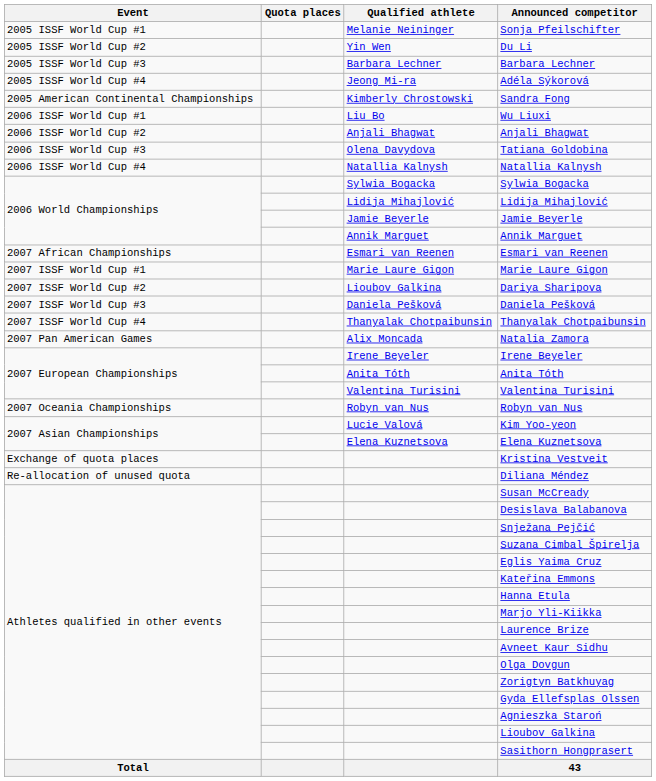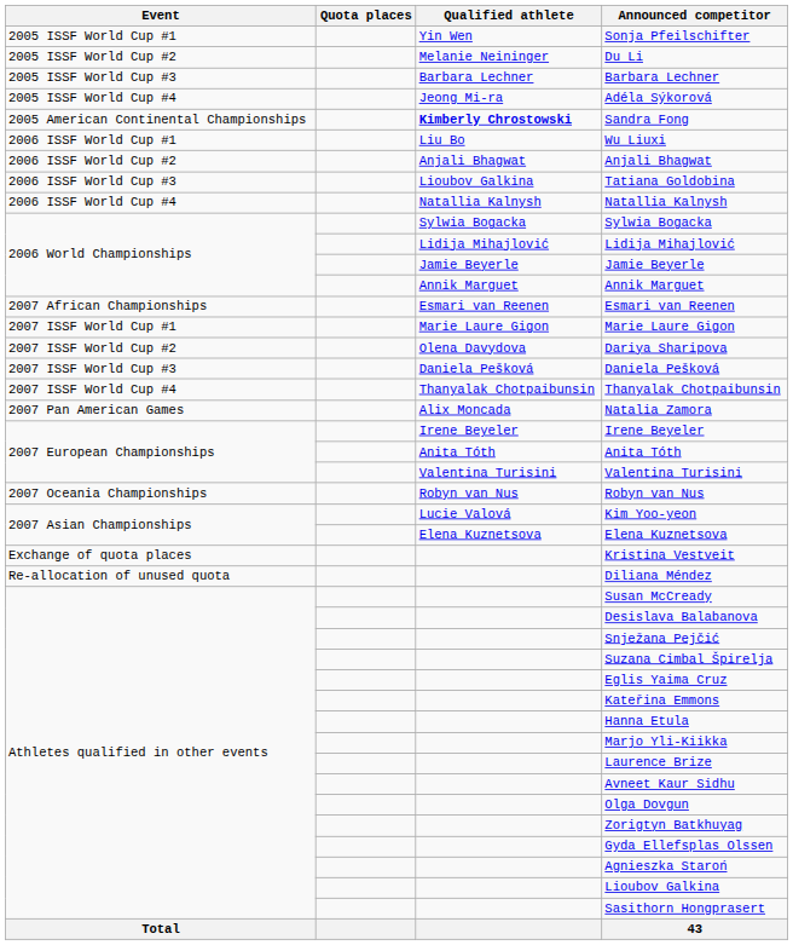 <table class=wikitable style="text-align:left" width=800>
 <tr>
 <th>Event</th>
 <th>Quota places</th>
 <th>Qualified athlete</th>
 <th>Announced competitor</th>
 </tr>
 <tr>
 <td>2005 ISSF World Cup #1</td>
 <td></td>
-<td><a href='#'>Melanie Neininger</a></td>
+<td><a href='#'>Yin Wen</a></td>
 <td><a href='#'>Sonja Pfeilschifter</a></td>
 </tr>
 <tr>
 <td>2005 ISSF World Cup #2</td>
 <td></td>
-<td><a href='#'>Yin Wen</a></td>
+<td><a href='#'>Melanie Neininger</a></td>
 <td><a href='#'>Du Li</a></td>
 </tr>
 <tr>
 <td>2005 ISSF World Cup #3</td>
 <td></td>
 <td><a href='#'>Barbara Lechner</a></td>
 <td><a href='#'>Barbara Lechner</a></td>
 </tr>
 <tr>
 <td>2005 ISSF World Cup #4</td>
 <td></td>
 <td><a href='#'>Jeong Mi-ra</a></td>
 <td><a href='#'>Adéla Sýkorová</a></td>
 </tr>
 <tr>
 <td>2005 American Continental Championships</td>
 <td></td>
-<td><a href='#'>Kimberly Chrostowski</a></td>
+<td><strong><a href='#'>Kimberly Chrostowski</a></strong></td>
 <td><a href='#'>Sandra Fong</a></td>
 </tr>
 <tr>
 <td>2006 ISSF World Cup #1</td>
 <td></td>
 <td><a href='#'>Liu Bo</a></td>
 <td><a href='#'>Wu Liuxi</a></td>
 </tr>
 <tr>
 <td>2006 ISSF World Cup #2</td>
 <td></td>
 <td><a href='#'>Anjali Bhagwat</a></td>
 <td><a href='#'>Anjali Bhagwat</a></td>
 </tr>
 <tr>
 <td>2006 ISSF World Cup #3</td>
 <td></td>
-<td><a href='#'>Olena Davydova</a></td>
+<td><a href='#'>Lioubov Galkina</a></td>
 <td><a href='#'>Tatiana Goldobina</a></td>
 </tr>
 <tr>
 <td>2006 ISSF World Cup #4</td>
 <td></td>
 <td><a href='#'>Natallia Kalnysh</a></td>
 <td><a href='#'>Natallia Kalnysh</a></td>
 </tr>
 <tr>
 <td rowspan="4">2006 World Championships</td>
 <td></td>
 <td><a href='#'>Sylwia Bogacka</a></td>
 <td><a href='#'>Sylwia Bogacka</a></td>
 </tr>
 <tr>
 <td></td>
 <td><a href='#'>Lidija Mihajlović</a></td>
 <td><a href='#'>Lidija Mihajlović</a></td>
 </tr>
 <tr>
 <td></td>
 <td><a href='#'>Jamie Beyerle</a></td>
 <td><a href='#'>Jamie Beyerle</a></td>
 </tr>
 <tr>
 <td></td>
 <td><a href='#'>Annik Marguet</a></td>
 <td><a href='#'>Annik Marguet</a></td>
 </tr>
 <tr>
 <td>2007 African Championships</td>
 <td></td>
 <td><a href='#'>Esmari van Reenen</a></td>
 <td><a href='#'>Esmari van Reenen</a></td>
 </tr>
 <tr>
 <td>2007 ISSF World Cup #1</td>
 <td></td>
 <td><a href='#'>Marie Laure Gigon</a></td>
 <td><a href='#'>Marie Laure Gigon</a></td>
 </tr>
 <tr>
 <td>2007 ISSF World Cup #2</td>
 <td></td>
-<td><a href='#'>Lioubov Galkina</a></td>
+<td><a href='#'>Olena Davydova</a></td>
 <td><a href='#'>Dariya Sharipova</a></td>
 </tr>
 <tr>
 <td>2007 ISSF World Cup #3</td>
 <td></td>
 <td><a href='#'>Daniela Pešková</a></td>
 <td><a href='#'>Daniela Pešková</a></td>
 </tr>
 <tr>
 <td>2007 ISSF World Cup #4</td>
 <td></td>
 <td><a href='#'>Thanyalak Chotpaibunsin</a></td>
 <td><a href='#'>Thanyalak Chotpaibunsin</a></td>
 </tr>
 <tr>
 <td>2007 Pan American Games</td>
 <td></td>
 <td><a href='#'>Alix Moncada</a></td>
 <td><a href='#'>Natalia Zamora</a></td>
 </tr>
 <tr>
 <td rowspan="3">2007 European Championships</td>
 <td></td>
 <td><a href='#'>Irene Beyeler</a></td>
 <td><a href='#'>Irene Beyeler</a></td>
 </tr>
 <tr>
 <td></td>
 <td><a href='#'>Anita Tóth</a></td>
 <td><a href='#'>Anita Tóth</a></td>
 </tr>
 <tr>
 <td></td>
 <td><a href='#'>Valentina Turisini</a></td>
 <td><a href='#'>Valentina Turisini</a></td>
 </tr>
 <tr>
 <td>2007 Oceania Championships</td>
 <td></td>
 <td><a href='#'>Robyn van Nus</a></td>
 <td><a href='#'>Robyn van Nus</a></td>
 </tr>
 <tr>
 <td rowspan="2">2007 Asian Championships</td>
 <td></td>
 <td><a href='#'>Lucie Valová</a></td>
 <td><a href='#'>Kim Yoo-yeon</a></td>
 </tr>
 <tr>
 <td></td>
 <td><a href='#'>Elena Kuznetsova</a></td>
 <td><a href='#'>Elena Kuznetsova</a></td>
 </tr>
 <tr>
 <td>Exchange of quota places</td>
 <td></td>
 <td></td>
 <td><a href='#'>Kristina Vestveit</a></td>
 </tr>
 <tr>
 <td>Re-allocation of unused quota</td>
 <td></td>
 <td></td>
 <td><a href='#'>Diliana Méndez</a></td>
 </tr>
 <tr>
 <td rowspan="16">Athletes qualified in other events</td>
 <td></td>
 <td></td>
 <td><a href='#'>Susan McCready</a></td>
 </tr>
 <tr>
 <td></td>
 <td></td>
 <td><a href='#'>Desislava Balabanova</a></td>
 </tr>
 <tr>
 <td></td>
 <td></td>
 <td><a href='#'>Snježana Pejčić</a></td>
 </tr>
 <tr>
 <td></td>
 <td></td>
 <td><a href='#'>Suzana Cimbal Špirelja</a></td>
 </tr>
 <tr>
 <td></td>
 <td></td>
 <td><a href='#'>Eglis Yaima Cruz</a></td>
 </tr>
 <tr>
 <td></td>
 <td></td>
 <td><a href='#'>Kateřina Emmons</a></td>
 </tr>
 <tr>
 <td></td>
 <td></td>
 <td><a href='#'>Hanna Etula</a></td>
 </tr>
 <tr>
 <td></td>
 <td></td>
 <td><a href='#'>Marjo Yli-Kiikka</a></td>
 </tr>
 <tr>
 <td></td>
 <td></td>
 <td><a href='#'>Laurence Brize</a></td>
 </tr>
 <tr>
 <td></td>
 <td></td>
 <td><a href='#'>Avneet Kaur Sidhu</a></td>
 </tr>
 <tr>
 <td></td>
 <td></td>
 <td><a href='#'>Olga Dovgun</a></td>
 </tr>
 <tr>
 <td></td>
 <td></td>
 <td><a href='#'>Zorigtyn Batkhuyag</a></td>
 </tr>
 <tr>
 <td></td>
 <td></td>
 <td><a href='#'>Gyda Ellefsplas Olssen</a></td>
 </tr>
 <tr>
 <td></td>
 <td></td>
 <td><a href='#'>Agnieszka Staroń</a></td>
 </tr>
 <tr>
 <td></td>
 <td></td>
 <td><a href='#'>Lioubov Galkina</a></td>
 </tr>
 <tr>
 <td></td>
 <td></td>
 <td><a href='#'>Sasithorn Hongprasert</a></td>
 </tr>
 <tr>
 <th>Total</th>
 <th></th>
 <th></th>
 <th>43</th>
 </tr>
 </table>
